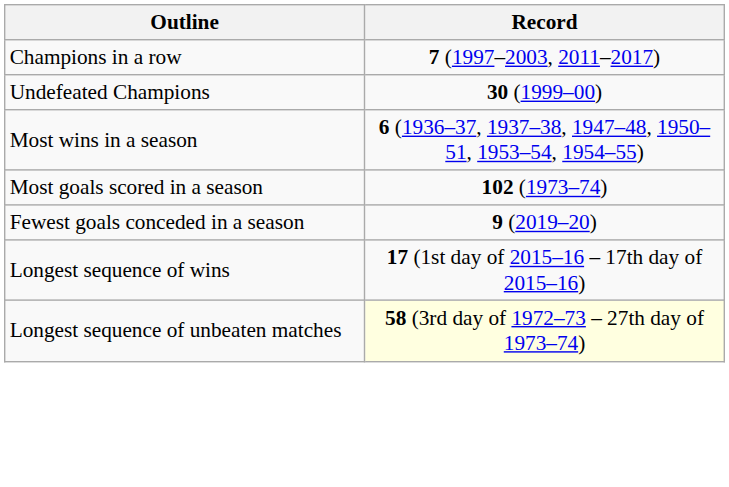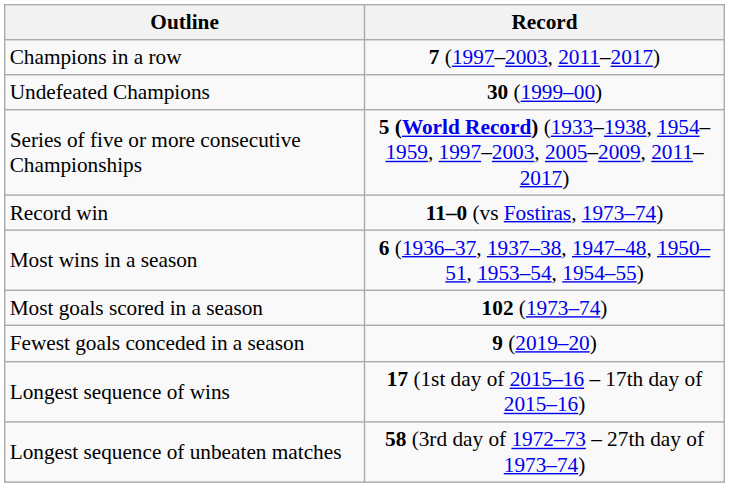 <table class="wikitable" style="text-align: center; font-size:95%">
 <tr>
 <th style="width:250px;">Outline</th>
 <th style="width:250px;">Record</th>
 </tr>
 <tr>
 <td style="text-align:left;">Champions in a row</td>
 <td><strong>7</strong> (<a href='#'>1997</a>–<a href='#'>2003</a>, <a href='#'>2011</a>–<a href='#'>2017</a>)</td>
 </tr>
 <tr>
 <td style="text-align:left;">Undefeated Champions</td>
 <td><strong>30</strong> (<a href='#'>1999–00</a>)</td>
+</tr>
+<tr>
+<td style="text-align:left;">Series of five or more consecutive Championships</td>
+<td><strong>5 (<a href='#'>World Record</a>)</strong> (<a href='#'>1933</a>–<a href='#'>1938</a>, <a href='#'>1954</a>–<a href='#'>1959</a>, <a href='#'>1997</a>–<a href='#'>2003</a>, <a href='#'>2005</a>–<a href='#'>2009</a>, <a href='#'>2011</a>–<a href='#'>2017</a>)</td>
+</tr>
+<tr>
+<td style="text-align:left;">Record win</td>
+<td><strong>11–0</strong> (vs <a href='#'>Fostiras</a>, <a href='#'>1973–74</a>)</td>
 </tr>
 <tr>
 <td style="text-align:left;">Most wins in a season</td>
 <td><strong>6</strong> (<a href='#'>1936–37</a>, <a href='#'>1937–38</a>, <a href='#'>1947–48</a>, <a href='#'>1950–51</a>, <a href='#'>1953–54</a>, <a href='#'>1954–55</a>)</td>
 </tr>
 <tr>
 <td style="text-align:left;">Most goals scored in a season</td>
 <td><strong>102</strong> (<a href='#'>1973–74</a>)</td>
 </tr>
 <tr>
 <td style="text-align:left;">Fewest goals conceded in a season</td>
 <td><strong>9</strong> (<a href='#'>2019–20</a>)</td>
 </tr>
 <tr>
 <td style="text-align:left;">Longest sequence of wins</td>
 <td><strong>17</strong> (1st day of <a href='#'>2015–16</a> – 17th day of <a href='#'>2015–16</a>)</td>
 </tr>
 <tr>
 <td style="text-align:left;">Longest sequence of unbeaten matches</td>
-<td style="background: lightyellow;"><strong>58</strong> (3rd day of <a href='#'>1972–73</a> – 27th day of <a href='#'>1973–74</a>)</td>
+<td><strong>58</strong> (3rd day of <a href='#'>1972–73</a> – 27th day of <a href='#'>1973–74</a>)</td>
 </tr>
 </table>
